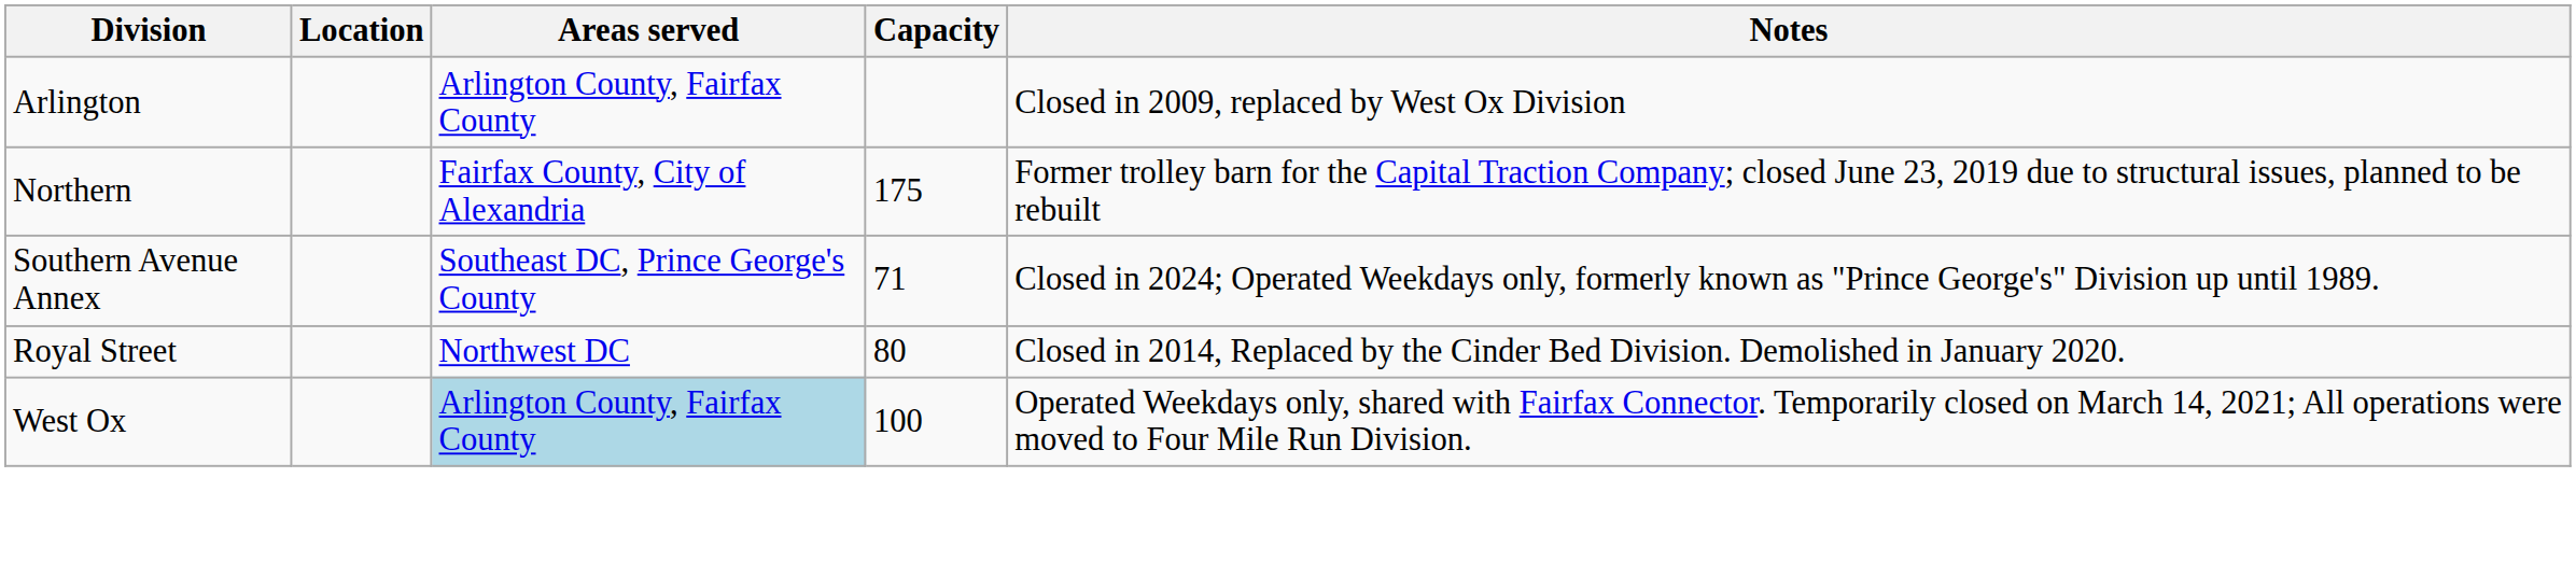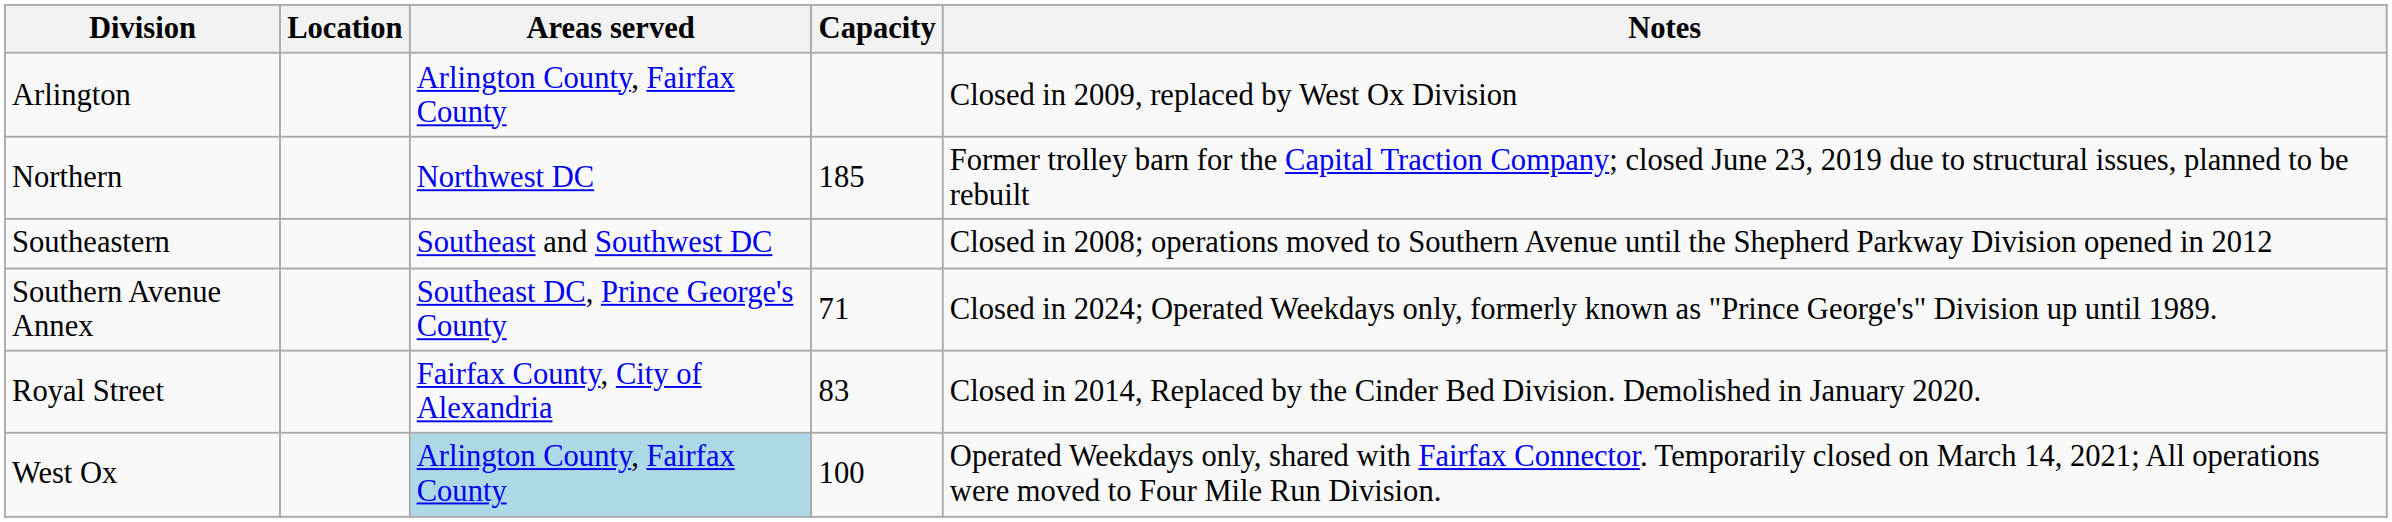 <table class="wikitable">
 <tr>
 <th>Division</th>
 <th>Location</th>
 <th>Areas served</th>
 <th>Capacity</th>
 <th>Notes</th>
 </tr>
 <tr>
 <td>Arlington</td>
 <td></td>
 <td><a href='#'>Arlington County</a>, <a href='#'>Fairfax County</a></td>
 <td></td>
 <td>Closed in 2009, replaced by West Ox Division</td>
 </tr>
 <tr>
 <td>Northern</td>
 <td></td>
-<td><a href='#'>Fairfax County</a>, <a href='#'>City of Alexandria</a></td>
-<td>175</td>
+<td><a href='#'>Northwest DC</a></td>
+<td>185</td>
 <td>Former trolley barn for the <a href='#'>Capital Traction Company</a>; closed June 23, 2019 due to structural issues, planned to be rebuilt</td>
+</tr>
+<tr>
+<td>Southeastern</td>
+<td></td>
+<td><a href='#'>Southeast</a> and <a href='#'>Southwest DC</a></td>
+<td></td>
+<td>Closed in 2008; operations moved to Southern Avenue until the Shepherd Parkway Division opened in 2012</td>
 </tr>
 <tr>
 <td>Southern Avenue Annex</td>
 <td></td>
 <td><a href='#'>Southeast DC</a>, <a href='#'>Prince George's County</a></td>
 <td>71</td>
 <td>Closed in 2024; Operated Weekdays only, formerly known as "Prince George's" Division up until 1989.</td>
 </tr>
 <tr>
 <td>Royal Street</td>
 <td></td>
-<td><a href='#'>Northwest DC</a></td>
-<td>80</td>
+<td><a href='#'>Fairfax County</a>, <a href='#'>City of Alexandria</a></td>
+<td>83</td>
 <td>Closed in 2014, Replaced by the Cinder Bed Division. Demolished in January 2020.</td>
 </tr>
 <tr>
 <td>West Ox</td>
 <td></td>
 <td style="background: lightblue;"><a href='#'>Arlington County</a>, <a href='#'>Fairfax County</a></td>
 <td>100</td>
 <td>Operated Weekdays only, shared with <a href='#'>Fairfax Connector</a>. Temporarily closed on March 14, 2021; All operations were moved to Four Mile Run Division.</td>
 </tr>
 </table>
